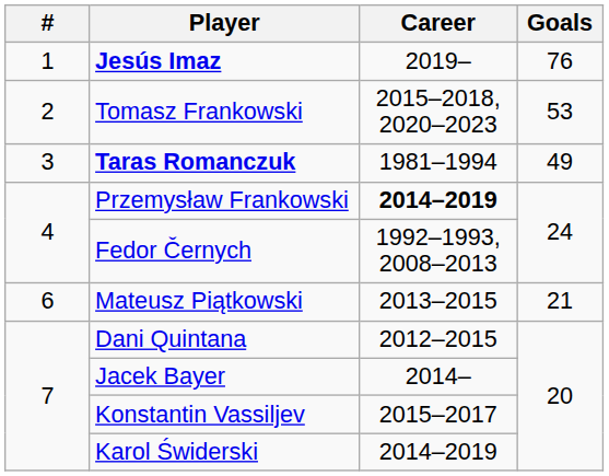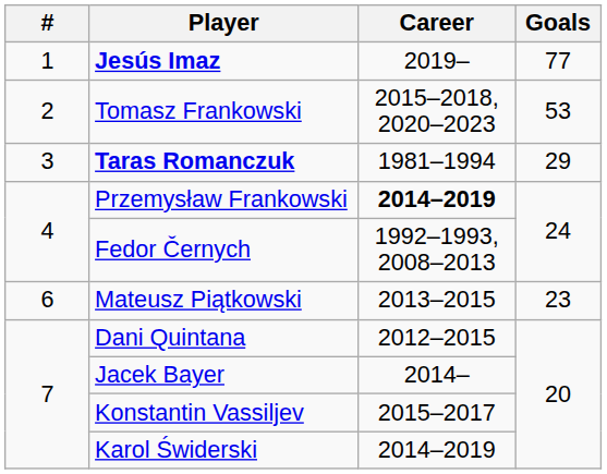 <table class="wikitable" style="text-align: center;">
 <tr>
 <th width=50px>#</th>
 <th width=175px>Player</th>
 <th width=100px>Career</th>
 <th width=50px>Goals</th>
 </tr>
 <tr>
 <td>1</td>
 <td style="text-align:left;"><strong><a href='#'>Jesús Imaz</a></strong></td>
 <td>2019–</td>
-<td>76</td>
+<td>77</td>
 </tr>
 <tr>
 <td>2</td>
 <td style="text-align:left;"><a href='#'>Tomasz Frankowski</a></td>
 <td>2015–2018, 2020–2023</td>
 <td>53</td>
 </tr>
 <tr>
 <td>3</td>
 <td style="text-align:left;"><strong><a href='#'>Taras Romanczuk</a></strong></td>
 <td>1981–1994</td>
-<td>49</td>
+<td>29</td>
 </tr>
 <tr>
 <td rowspan=2>4</td>
 <td style="text-align:left;"><a href='#'>Przemysław Frankowski</a></td>
 <td><strong>2014–2019</strong></td>
 <td rowspan=2>24</td>
 </tr>
 <tr>
 <td style="text-align:left;"><a href='#'>Fedor Černych</a></td>
 <td>1992–1993, 2008–2013</td>
 </tr>
 <tr>
 <td>6</td>
 <td style="text-align:left;"><a href='#'>Mateusz Piątkowski</a></td>
 <td>2013–2015</td>
-<td>21</td>
+<td>23</td>
 </tr>
 <tr>
 <td rowspan=4>7</td>
 <td style="text-align:left;"><a href='#'>Dani Quintana</a></td>
 <td>2012–2015</td>
 <td rowspan=4>20</td>
 </tr>
 <tr>
 <td style="text-align:left;"><a href='#'>Jacek Bayer</a></td>
 <td>2014–</td>
 </tr>
 <tr>
 <td style="text-align:left;"><a href='#'>Konstantin Vassiljev</a></td>
 <td>2015–2017</td>
 </tr>
 <tr>
 <td style="text-align:left;"><a href='#'>Karol Świderski</a></td>
 <td>2014–2019</td>
 </tr>
 </table>
